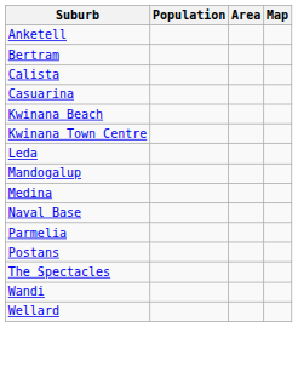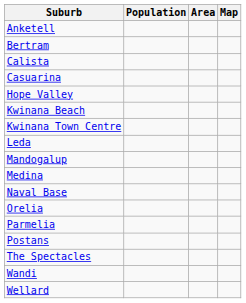 <table class="wikitable sortable">
 <tr>
 <th>Suburb</th>
 <th data-sort-type=number>Population</th>
 <th data-sort-type=number>Area</th>
 <th>Map</th>
 </tr>
 <tr>
 <td><a href='#'>Anketell</a></td>
 <td></td>
 <td></td>
 <td></td>
 </tr>
 <tr>
 <td><a href='#'>Bertram</a></td>
 <td></td>
 <td></td>
 <td></td>
 </tr>
 <tr>
 <td><a href='#'>Calista</a></td>
 <td></td>
 <td></td>
 <td></td>
 </tr>
 <tr>
 <td><a href='#'>Casuarina</a></td>
+<td></td>
+<td></td>
+<td></td>
+</tr>
+<tr>
+<td><a href='#'>Hope Valley</a></td>
 <td></td>
 <td></td>
 <td></td>
 </tr>
 <tr>
 <td><a href='#'>Kwinana Beach</a></td>
 <td></td>
 <td></td>
 <td></td>
 </tr>
 <tr>
 <td><a href='#'>Kwinana Town Centre</a></td>
 <td></td>
 <td></td>
 <td></td>
 </tr>
 <tr>
 <td><a href='#'>Leda</a></td>
 <td></td>
 <td></td>
 <td></td>
 </tr>
 <tr>
 <td><a href='#'>Mandogalup</a></td>
 <td></td>
 <td></td>
 <td></td>
 </tr>
 <tr>
 <td><a href='#'>Medina</a></td>
 <td></td>
 <td></td>
 <td></td>
 </tr>
 <tr>
 <td><a href='#'>Naval Base</a></td>
 <td></td>
 <td></td>
 <td></td>
 </tr>
 <tr>
+<td><a href='#'>Orelia</a></td>
+<td></td>
+<td></td>
+<td></td>
+</tr>
+<tr>
 <td><a href='#'>Parmelia</a></td>
 <td></td>
 <td></td>
 <td></td>
 </tr>
 <tr>
 <td><a href='#'>Postans</a></td>
 <td></td>
 <td></td>
 <td></td>
 </tr>
 <tr>
 <td><a href='#'>The Spectacles</a></td>
 <td></td>
 <td></td>
 <td></td>
 </tr>
 <tr>
 <td><a href='#'>Wandi</a></td>
 <td></td>
 <td></td>
 <td></td>
 </tr>
 <tr>
 <td><a href='#'>Wellard</a></td>
 <td></td>
 <td></td>
 <td></td>
 </tr>
 </table>
